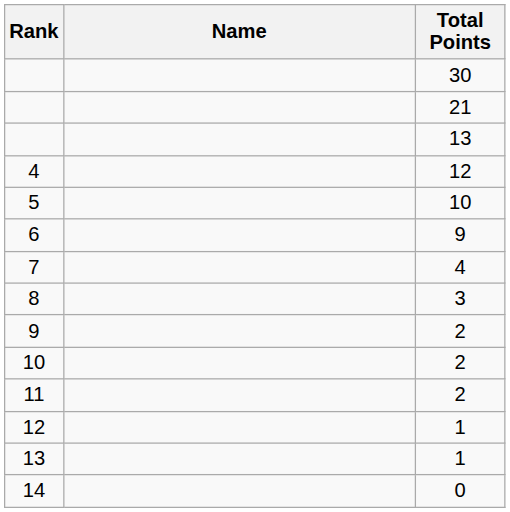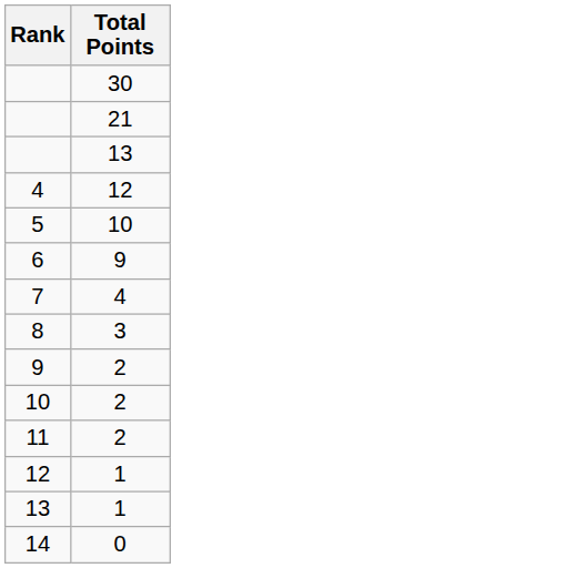 <table class="wikitable" style="text-align:center;">
 <tr>
 <th>Rank</th>
-<th style="width:17em">Name</th>
 <th style="width:4em">Total<br>Points</th>
 </tr>
 <tr>
 <td></td>
-<td align=left></td>
 <td>30</td>
 </tr>
 <tr>
 <td></td>
-<td align=left></td>
 <td>21</td>
 </tr>
 <tr>
 <td></td>
-<td align=left></td>
 <td>13</td>
 </tr>
 <tr>
 <td>4</td>
-<td align=left></td>
 <td>12</td>
 </tr>
 <tr>
 <td>5</td>
-<td align=left></td>
 <td>10</td>
 </tr>
 <tr>
 <td>6</td>
-<td align=left></td>
 <td>9</td>
 </tr>
 <tr>
 <td>7</td>
-<td align=left></td>
 <td>4</td>
 </tr>
 <tr>
 <td>8</td>
-<td align=left></td>
 <td>3</td>
 </tr>
 <tr>
 <td>9</td>
-<td align=left></td>
 <td>2</td>
 </tr>
 <tr>
 <td>10</td>
-<td align=left></td>
 <td>2</td>
 </tr>
 <tr>
 <td>11</td>
-<td align=left></td>
 <td>2</td>
 </tr>
 <tr>
 <td>12</td>
-<td align=left></td>
 <td>1</td>
 </tr>
 <tr>
 <td>13</td>
-<td align=left></td>
 <td>1</td>
 </tr>
 <tr>
 <td>14</td>
-<td align=left></td>
 <td>0</td>
 </tr>
 </table>
